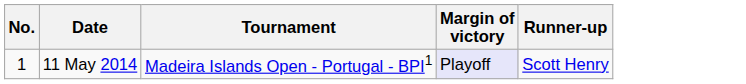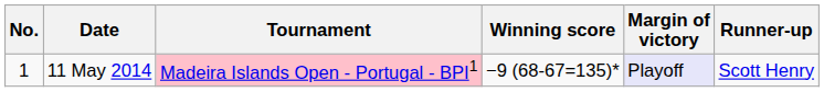 <table class="wikitable" style="font-size:95%;">
 <tr>
 <th>No.</th>
 <th>Date</th>
 <th>Tournament</th>
+<th>Winning score</th>
 <th>Margin of<br>victory</th>
 <th>Runner-up</th>
 </tr>
 <tr>
 <td align=center>1</td>
 <td align=right>11 May <a href='#'>2014</a></td>
-<td><a href='#'>Madeira Islands Open - Portugal - BPI</a><sup>1</sup></td>
+<td style="background: pink;"><a href='#'>Madeira Islands Open - Portugal - BPI</a><sup>1</sup></td>
+<td>−9 (68-67=135)*</td>
 <td style="background: lavender;">Playoff</td>
 <td> <a href='#'>Scott Henry</a></td>
 </tr>
 </table>
